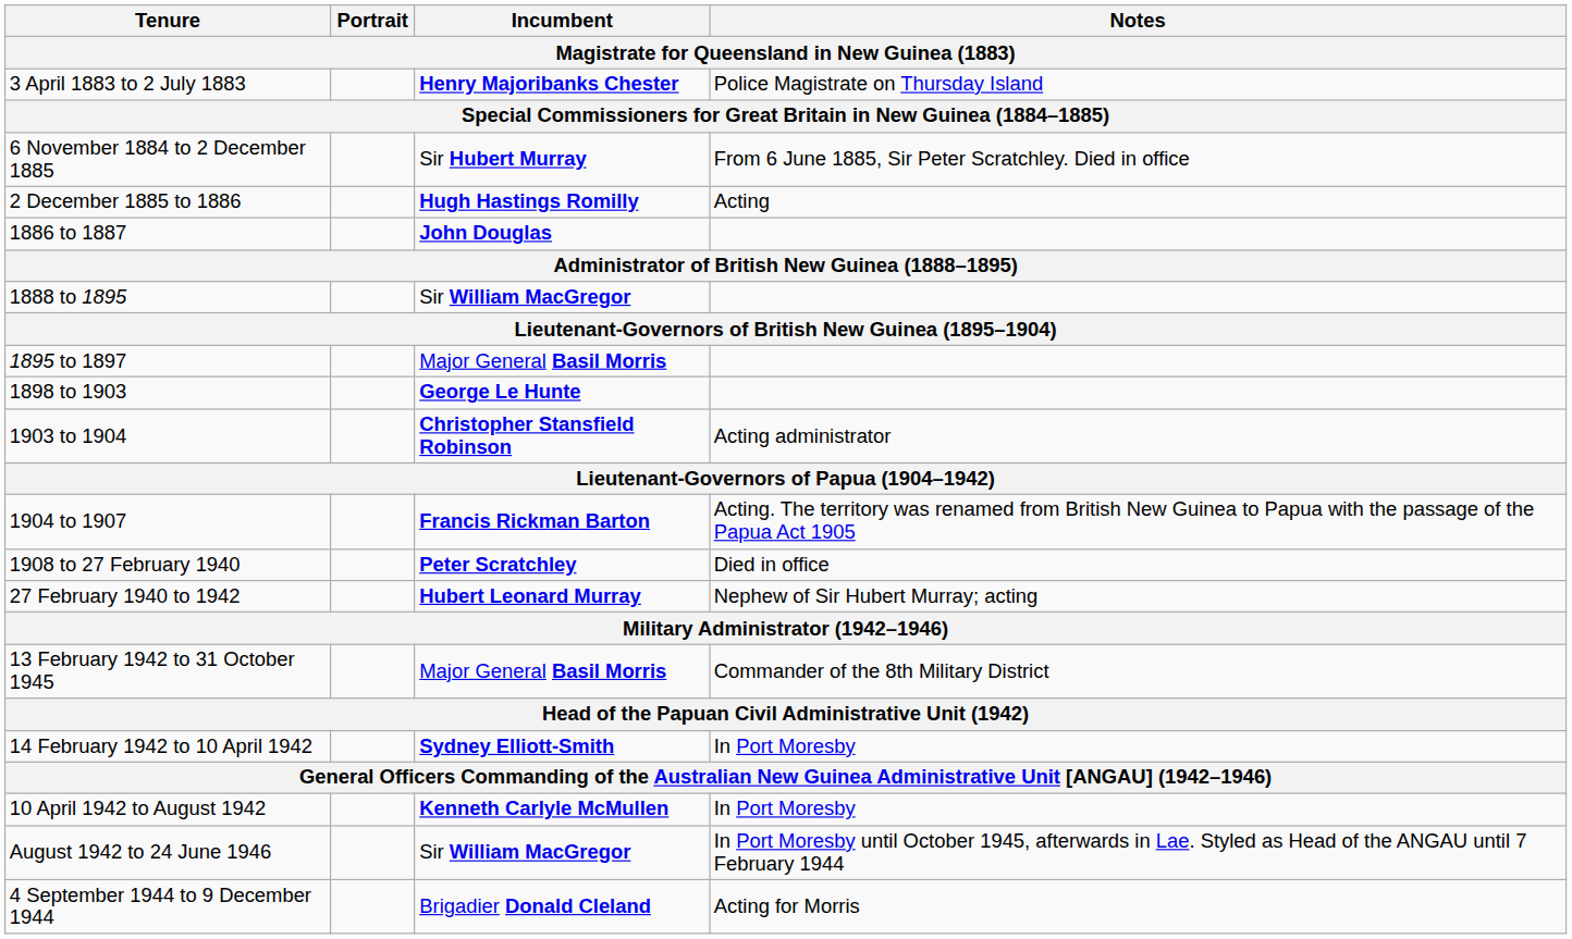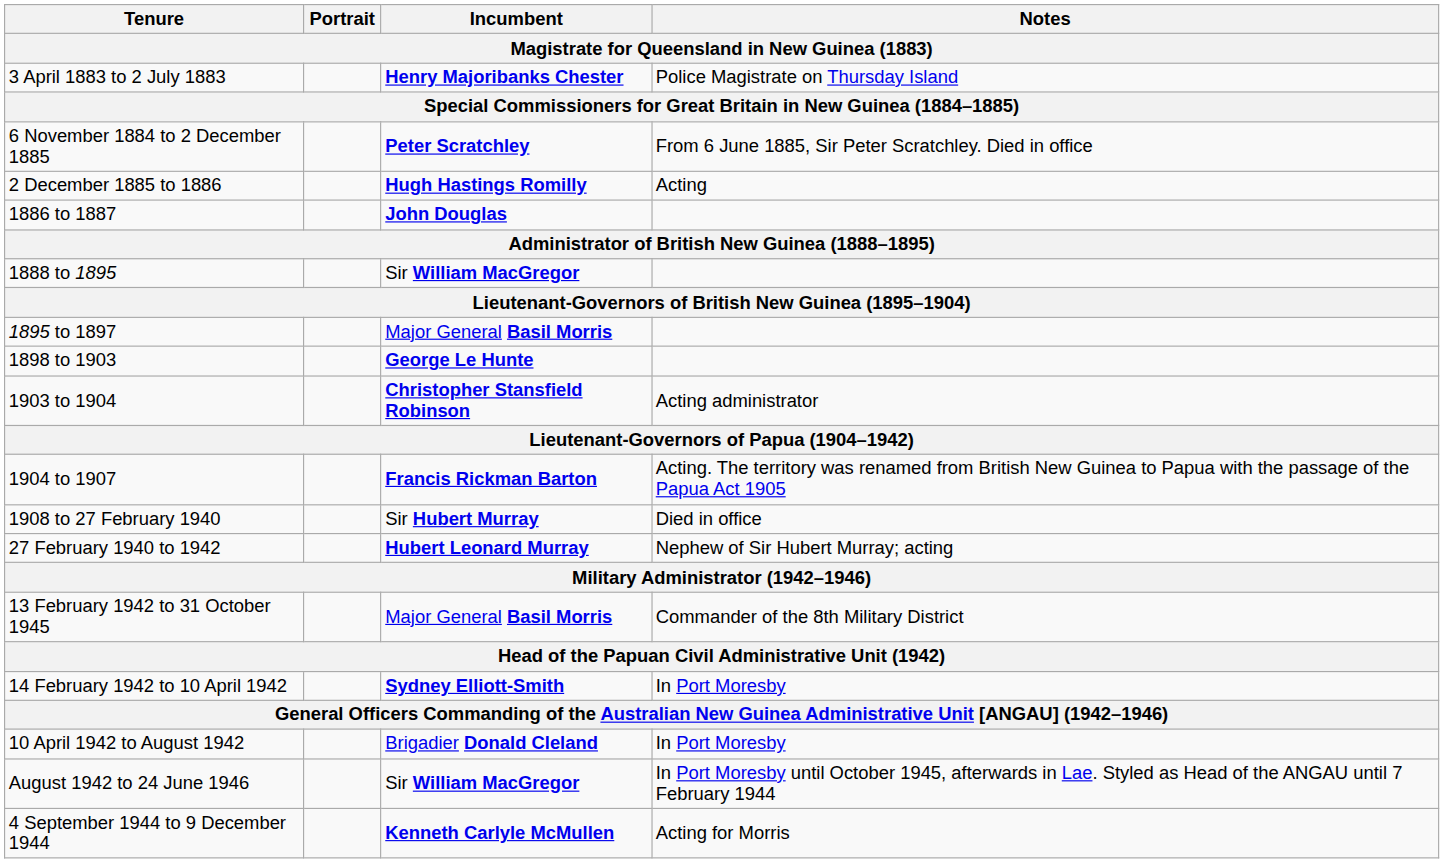 <table class="wikitable">
 <tr>
 <th>Tenure</th>
 <th width=60px>Portrait</th>
 <th>Incumbent</th>
 <th>Notes</th>
 </tr>
 <tr align=center>
 <th colspan="4">Magistrate for Queensland in New Guinea (1883)</th>
 </tr>
 <tr>
 <td>3 April 1883 to 2 July 1883</td>
 <td></td>
 <td><strong><a href='#'>Henry Majoribanks Chester</a></strong></td>
 <td>Police Magistrate on <a href='#'>Thursday Island</a></td>
 </tr>
 <tr align=center>
 <th colspan="4">Special Commissioners for Great Britain in New Guinea (1884–1885)</th>
 </tr>
 <tr>
 <td>6 November 1884 to 2 December 1885</td>
 <td></td>
-<td>Sir <strong><a href='#'>Hubert Murray</a></strong></td>
+<td><strong><a href='#'>Peter Scratchley</a></strong></td>
 <td>From 6 June 1885, Sir Peter Scratchley. Died in office</td>
 </tr>
 <tr>
 <td>2 December 1885 to 1886</td>
 <td></td>
 <td><strong><a href='#'>Hugh Hastings Romilly</a></strong></td>
 <td>Acting</td>
 </tr>
 <tr>
 <td>1886 to 1887</td>
 <td></td>
 <td><strong><a href='#'>John Douglas</a></strong></td>
 <td></td>
 </tr>
 <tr align=center>
 <th colspan="4">Administrator of British New Guinea (1888–1895)</th>
 </tr>
 <tr>
 <td>1888 to <em>1895</em></td>
 <td></td>
 <td>Sir <strong><a href='#'>William MacGregor</a></strong></td>
 <td></td>
 </tr>
 <tr align=center>
 <th colspan="4">Lieutenant-Governors of British New Guinea (1895–1904)</th>
 </tr>
 <tr>
 <td><em>1895</em> to 1897</td>
 <td></td>
 <td><a href='#'>Major General</a> <strong><a href='#'>Basil Morris</a></strong></td>
 <td></td>
 </tr>
 <tr>
 <td>1898 to 1903</td>
 <td></td>
 <td><strong><a href='#'>George Le Hunte</a></strong></td>
 <td></td>
 </tr>
 <tr>
 <td>1903 to 1904</td>
 <td></td>
 <td><strong><a href='#'>Christopher Stansfield Robinson</a></strong></td>
 <td>Acting administrator</td>
 </tr>
 <tr align=center>
 <th colspan="4">Lieutenant-Governors of Papua (1904–1942)</th>
 </tr>
 <tr>
 <td>1904 to 1907</td>
 <td></td>
 <td><strong><a href='#'>Francis Rickman Barton</a></strong></td>
 <td>Acting. The territory was renamed from British New Guinea to Papua with the passage of the <a href='#'>Papua Act 1905</a></td>
 </tr>
 <tr>
 <td>1908 to 27 February 1940</td>
 <td></td>
-<td><strong><a href='#'>Peter Scratchley</a></strong></td>
+<td>Sir <strong><a href='#'>Hubert Murray</a></strong></td>
 <td>Died in office</td>
 </tr>
 <tr>
 <td>27 February 1940 to 1942</td>
 <td></td>
 <td><strong><a href='#'>Hubert Leonard Murray</a></strong></td>
 <td>Nephew of Sir Hubert Murray; acting</td>
 </tr>
 <tr align=center>
 <th colspan="4">Military Administrator (1942–1946)</th>
 </tr>
 <tr>
 <td>13 February 1942 to 31 October 1945</td>
 <td></td>
 <td><a href='#'>Major General</a> <strong><a href='#'>Basil Morris</a></strong></td>
 <td>Commander of the 8th Military District</td>
 </tr>
 <tr align=center>
 <th colspan="4">Head of the Papuan Civil Administrative Unit (1942)</th>
 </tr>
 <tr>
 <td>14 February 1942 to 10 April 1942</td>
 <td></td>
 <td><strong><a href='#'>Sydney Elliott-Smith</a></strong></td>
 <td>In <a href='#'>Port Moresby</a></td>
 </tr>
 <tr align=center>
 <th colspan="4">General Officers Commanding of the <a href='#'>Australian New Guinea Administrative Unit</a> [ANGAU] (1942–1946)</th>
 </tr>
 <tr>
 <td>10 April 1942 to August 1942</td>
 <td></td>
-<td><strong><a href='#'>Kenneth Carlyle McMullen</a></strong></td>
+<td><a href='#'>Brigadier</a> <strong><a href='#'>Donald Cleland</a></strong></td>
 <td>In <a href='#'>Port Moresby</a></td>
 </tr>
 <tr>
 <td>August 1942 to 24 June 1946</td>
 <td></td>
 <td>Sir <strong><a href='#'>William MacGregor</a></strong></td>
 <td>In <a href='#'>Port Moresby</a> until October 1945, afterwards in <a href='#'>Lae</a>. Styled as Head of the ANGAU until 7 February 1944</td>
 </tr>
 <tr>
 <td>4 September 1944 to 9 December 1944</td>
 <td></td>
-<td><a href='#'>Brigadier</a> <strong><a href='#'>Donald Cleland</a></strong></td>
+<td><strong><a href='#'>Kenneth Carlyle McMullen</a></strong></td>
 <td>Acting for Morris</td>
 </tr>
 </table>
